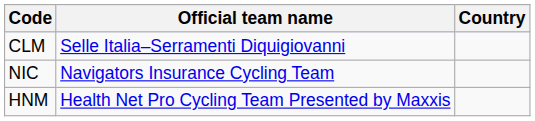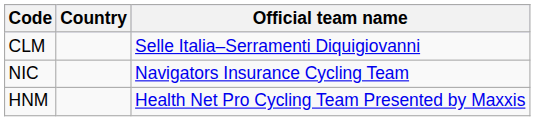 <table class="wikitable">
 <tr style="background:#ccccff;">
 <th>Code</th>
+<th>Country</th>
 <th>Official team name</th>
-<th>Country</th>
 </tr>
 <tr>
 <td>CLM</td>
+<td></td>
 <td><a href='#'>Selle Italia–Serramenti Diquigiovanni</a></td>
-<td></td>
 </tr>
 <tr>
 <td>NIC</td>
+<td></td>
 <td><a href='#'>Navigators Insurance Cycling Team</a></td>
-<td></td>
 </tr>
 <tr>
 <td>HNM</td>
+<td></td>
 <td><a href='#'>Health Net Pro Cycling Team Presented by Maxxis</a></td>
-<td></td>
 </tr>
 </table>
